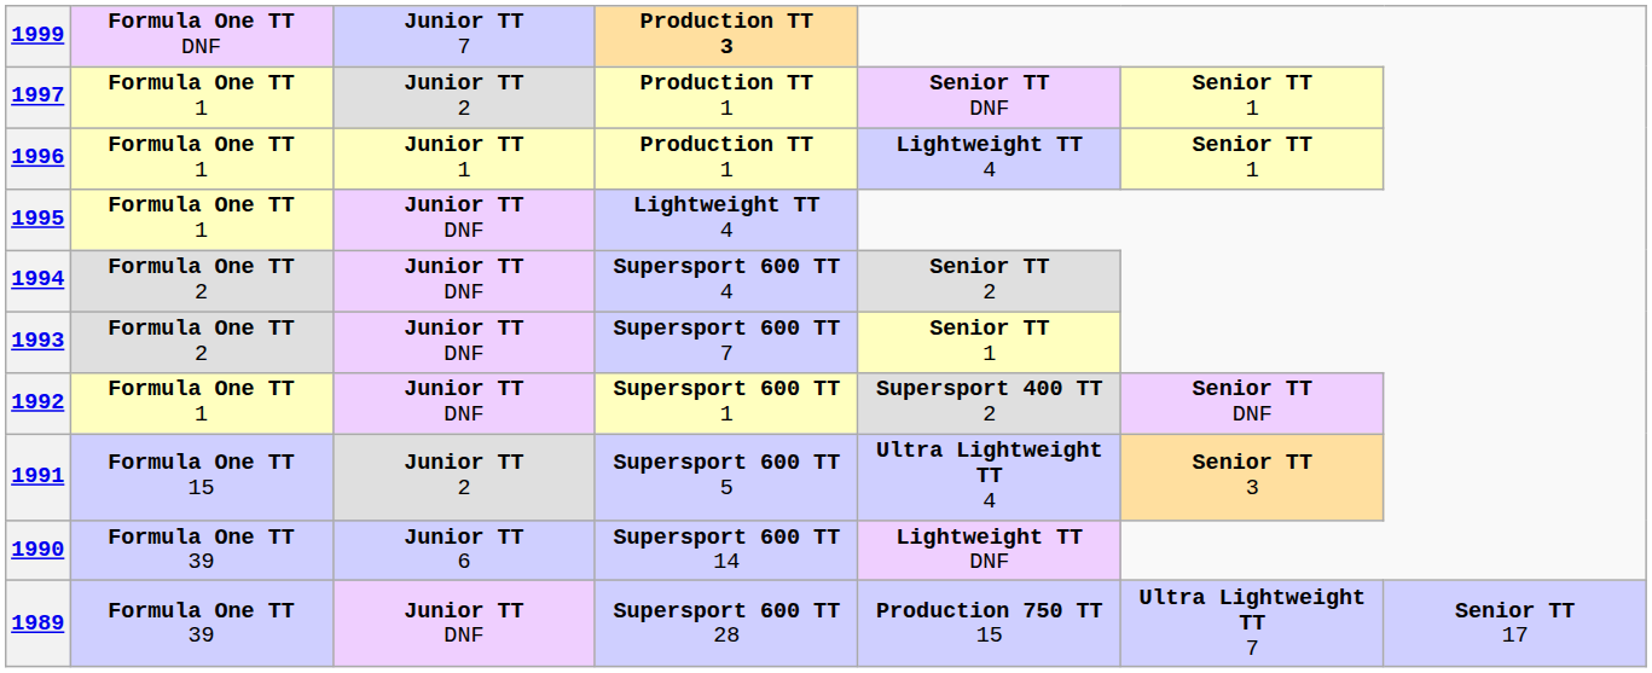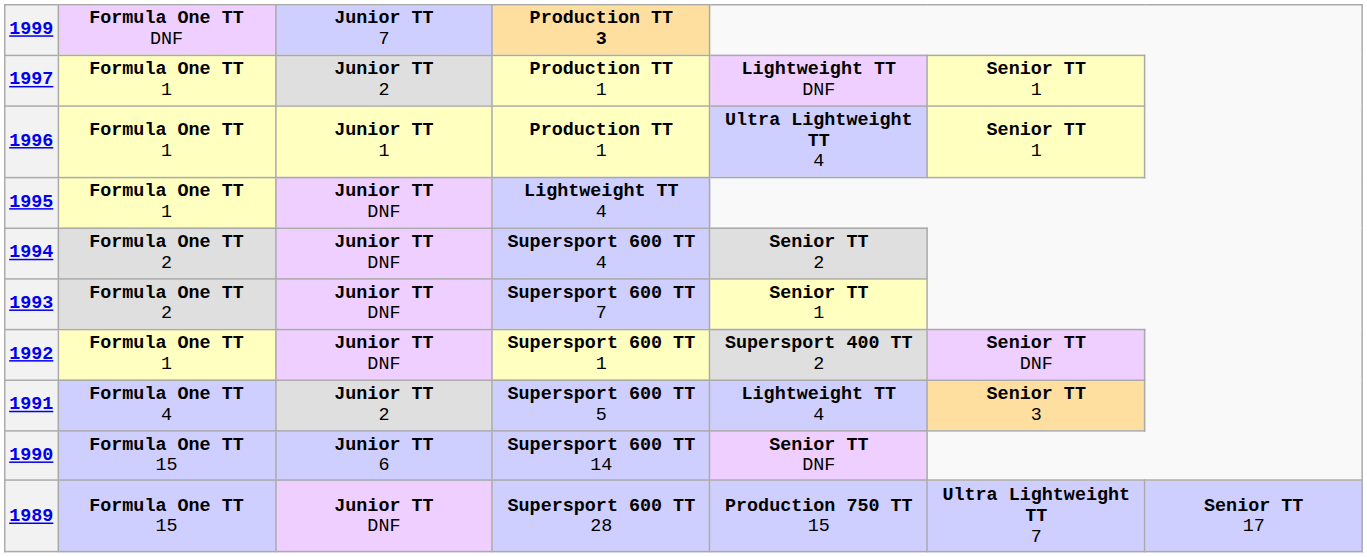 <table class="wikitable" style="font-size: 95%;">
 <tr>
 <th><a href='#'>1999</a></th>
 <td style="background:#efcfff;" align="center" width="140pt"><strong>Formula One TT</strong> <br>DNF</td>
 <td style="background:#cfcfff;" align="center" width="140pt"><strong>Junior TT</strong> <br>7</td>
 <td style="background:#ffdf9f;" align="center" width="140pt"><strong>Production TT <br>3</strong></td>
 </tr>
 <tr>
 <th><a href='#'>1997</a></th>
 <td style="background:#FFFFBF;" align="center" width="140pt"><strong>Formula One TT</strong> <br>1</td>
 <td style="background:#dfdfdf;" align="center" width="140pt"><strong>Junior TT</strong> <br>2</td>
 <td style="background:#FFFFBF;" align="center" width="140pt"><strong>Production TT</strong> <br>1</td>
-<td style="background:#efcfff;" align="center" width="140pt"><strong>Senior TT</strong> <br>DNF</td>
+<td style="background:#efcfff;" align="center" width="140pt"><strong>Lightweight TT</strong> <br>DNF</td>
 <td style="background:#FFFFBF;" align="center" width="140pt"><strong>Senior TT</strong> <br>1</td>
 </tr>
 <tr>
 <th><a href='#'>1996</a></th>
 <td style="background:#FFFFBF;" align="center" width="140pt"><strong>Formula One TT</strong> <br>1</td>
 <td style="background:#FFFFBF;" align="center" width="140pt"><strong>Junior TT</strong> <br>1</td>
 <td style="background:#FFFFBF;" align="center" width="140pt"><strong>Production TT</strong> <br>1</td>
-<td style="background:#cfcfff;" align="center" width="140pt"><strong>Lightweight TT</strong> <br>4</td>
+<td style="background:#cfcfff;" align="center" width="140pt"><strong>Ultra Lightweight TT</strong> <br>4</td>
 <td style="background:#FFFFBF;" align="center" width="140pt"><strong>Senior TT</strong> <br>1</td>
 </tr>
 <tr>
 <th><a href='#'>1995</a></th>
 <td style="background:#FFFFBF;" align="center" width="140pt"><strong>Formula One TT</strong> <br>1</td>
 <td style="background:#efcfff;" align="center" width="140pt"><strong>Junior TT</strong> <br>DNF</td>
 <td style="background:#cfcfff;" align="center" width="140pt"><strong>Lightweight TT</strong> <br>4</td>
 </tr>
 <tr>
 <th><a href='#'>1994</a></th>
 <td style="background:#dfdfdf;" align="center" width="140pt"><strong>Formula One TT</strong> <br>2</td>
 <td style="background:#efcfff;" align="center" width="140pt"><strong>Junior TT</strong> <br>DNF</td>
 <td style="background:#cfcfff;" align="center" width="140pt"><strong>Supersport 600 TT</strong> <br>4</td>
 <td style="background:#dfdfdf;" align="center" width="140pt"><strong>Senior TT</strong> <br>2</td>
 </tr>
 <tr>
 <th><a href='#'>1993</a></th>
 <td style="background:#dfdfdf;" align="center" width="140pt"><strong>Formula One TT</strong> <br>2</td>
 <td style="background:#efcfff;" align="center" width="140pt"><strong>Junior TT</strong> <br>DNF</td>
 <td style="background:#cfcfff;" align="center" width="140pt"><strong>Supersport 600 TT</strong> <br>7</td>
 <td style="background:#FFFFBF;" align="center" width="140pt"><strong>Senior TT</strong> <br>1</td>
 </tr>
 <tr>
 <th><a href='#'>1992</a></th>
 <td style="background:#FFFFBF;" align="center" width="140pt"><strong>Formula One TT</strong> <br>1</td>
 <td style="background:#efcfff;" align="center" width="140pt"><strong>Junior TT</strong> <br>DNF</td>
 <td style="background:#FFFFBF;" align="center" width="140pt"><strong>Supersport 600 TT</strong> <br>1</td>
 <td style="background:#dfdfdf;" align="center" width="140pt"><strong>Supersport 400 TT</strong> <br>2</td>
 <td style="background:#efcfff;" align="center" width="140pt"><strong>Senior TT</strong> <br>DNF</td>
 </tr>
 <tr>
 <th><a href='#'>1991</a></th>
-<td style="background:#cfcfff;" align="center" width="140pt"><strong>Formula One TT</strong> <br>15</td>
+<td style="background:#cfcfff;" align="center" width="140pt"><strong>Formula One TT</strong> <br>4</td>
 <td style="background:#dfdfdf;" align="center" width="140pt"><strong>Junior TT</strong> <br>2</td>
 <td style="background:#cfcfff;" align="center" width="140pt"><strong>Supersport 600 TT</strong> <br>5</td>
-<td style="background:#cfcfff;" align="center" width="140pt"><strong>Ultra Lightweight TT</strong> <br>4</td>
+<td style="background:#cfcfff;" align="center" width="140pt"><strong>Lightweight TT</strong> <br>4</td>
 <td style="background:#ffdf9f;" align="center" width="140pt"><strong>Senior TT</strong> <br>3</td>
 </tr>
 <tr>
 <th><a href='#'>1990</a></th>
-<td style="background:#cfcfff;" align="center" width="140pt"><strong>Formula One TT</strong> <br>39</td>
+<td style="background:#cfcfff;" align="center" width="140pt"><strong>Formula One TT</strong> <br>15</td>
 <td style="background:#cfcfff;" align="center" width="140pt"><strong>Junior TT</strong> <br>6</td>
 <td style="background:#cfcfff;" align="center" width="140pt"><strong>Supersport 600 TT</strong> <br>14</td>
-<td style="background:#efcfff;" align="center" width="140pt"><strong>Lightweight TT</strong> <br>DNF</td>
+<td style="background:#efcfff;" align="center" width="140pt"><strong>Senior TT</strong> <br>DNF</td>
 </tr>
 <tr>
 <th><a href='#'>1989</a></th>
-<td style="background:#cfcfff;" align="center" width="140pt"><strong>Formula One TT</strong> <br>39</td>
+<td style="background:#cfcfff;" align="center" width="140pt"><strong>Formula One TT</strong> <br>15</td>
 <td style="background:#efcfff;" align="center" width="140pt"><strong>Junior TT</strong> <br>DNF</td>
 <td style="background:#cfcfff;" align="center" width="140pt"><strong>Supersport 600 TT</strong> <br>28</td>
 <td style="background:#cfcfff;" align="center" width="140pt"><strong>Production 750 TT</strong> <br>15</td>
 <td style="background:#cfcfff;" align="center" width="140pt"><strong>Ultra Lightweight TT</strong> <br>7</td>
 <td style="background:#cfcfff;" align="center" width="140pt"><strong>Senior TT</strong> <br>17</td>
 </tr>
 </table>
